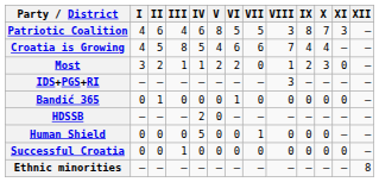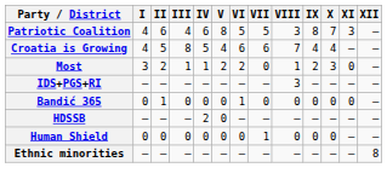 <table class=wikitable style="text-align:center">
 <tr>
 <th>Party / <a href='#'>District</a></th>
 <th>I</th>
 <th>II</th>
 <th>III</th>
 <th>IV</th>
 <th>V</th>
 <th>VI</th>
 <th>VII</th>
 <th>VIII</th>
 <th>IX</th>
 <th>X</th>
 <th>XI</th>
 <th>XII</th>
 </tr>
 <tr style="text-align:right;">
 <th><a href='#'>Patriotic Coalition</a></th>
 <td>4</td>
 <td>6</td>
 <td>4</td>
 <td>6</td>
 <td>8</td>
 <td>5</td>
 <td>5</td>
 <td>3</td>
 <td>8</td>
 <td>7</td>
 <td>3</td>
 <td> —</td>
 </tr>
 <tr style="text-align:right;">
 <th><a href='#'>Croatia is Growing</a></th>
 <td>4</td>
 <td>5</td>
 <td>8</td>
 <td>5</td>
 <td>4</td>
 <td>6</td>
 <td>6</td>
 <td>7</td>
 <td>4</td>
 <td>4</td>
 <td> —</td>
 <td> —</td>
 </tr>
 <tr style="text-align:right;">
 <th><a href='#'>Most</a></th>
 <td>3</td>
 <td>2</td>
 <td>1</td>
 <td>1</td>
 <td>2</td>
 <td>2</td>
 <td>0</td>
 <td>1</td>
 <td>2</td>
 <td>3</td>
 <td>0</td>
 <td>—</td>
 </tr>
 <tr style="text-align:right;">
 <th><a href='#'>IDS</a>+<a href='#'>PGS</a>+<a href='#'>RI</a></th>
 <td> —</td>
 <td> —</td>
 <td> —</td>
 <td> —</td>
 <td> —</td>
 <td> —</td>
 <td> —</td>
 <td>3</td>
 <td> —</td>
 <td> —</td>
 <td> —</td>
 <td>—</td>
 </tr>
 <tr style="text-align:right;">
 <th><a href='#'>Bandić 365</a></th>
 <td>0</td>
 <td>1</td>
 <td>0</td>
 <td>0</td>
 <td>0</td>
 <td>1</td>
 <td>0</td>
 <td>0</td>
 <td>0</td>
 <td>0</td>
 <td>0</td>
 <td> —</td>
 </tr>
 <tr style="text-align:right;">
 <th><a href='#'>HDSSB</a></th>
 <td> —</td>
 <td> —</td>
 <td> —</td>
 <td>2</td>
 <td>0</td>
 <td> —</td>
 <td> —</td>
 <td> —</td>
 <td> —</td>
 <td>—</td>
 <td> —</td>
 <td> —</td>
 </tr>
 <tr style="text-align:right;">
 <th><a href='#'>Human Shield</a></th>
 <td>0</td>
 <td>0</td>
 <td>0</td>
-<td>5</td>
+<td>0</td>
 <td>0</td>
 <td>0</td>
 <td>1</td>
 <td>0</td>
 <td>0</td>
 <td>0</td>
 <td> —</td>
-<td> —</td>
-</tr>
-<tr style="text-align:right;">
-<th><a href='#'>Successful Croatia</a></th>
-<td>0</td>
-<td>0</td>
-<td>1</td>
-<td>0</td>
-<td>0</td>
-<td>0</td>
-<td>0</td>
-<td>0</td>
-<td>0</td>
-<td>0</td>
-<td>0</td>
 <td> —</td>
 </tr>
 <tr style="text-align:right;">
 <th>Ethnic minorities</th>
 <td> —</td>
 <td> —</td>
 <td> —</td>
 <td> —</td>
 <td> —</td>
 <td> —</td>
 <td> —</td>
 <td> —</td>
 <td> —</td>
 <td> —</td>
 <td> —</td>
 <td>8</td>
 </tr>
 </table>
